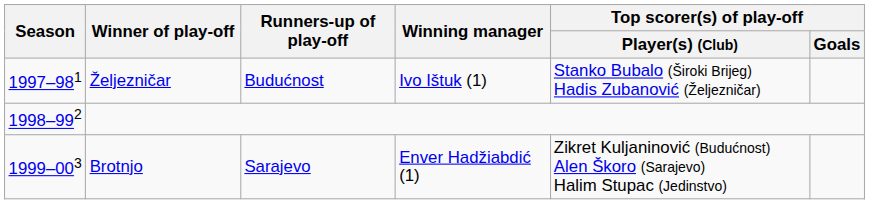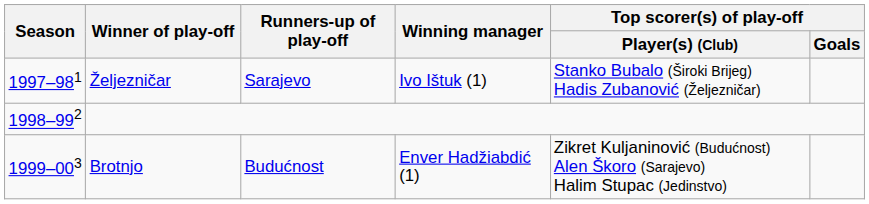 <table class="wikitable" style="text-align: left;">
 <tr>
 <th rowspan=2 width=70>Season</th>
 <th rowspan=2 width=140>Winner of play-off</th>
 <th rowspan=2 width=140>Runners-up of play-off</th>
 <th rowspan=2 width=140>Winning manager</th>
 <th colspan=2>Top scorer(s) of play-off</th>
 </tr>
 <tr>
 <th width=240>Player(s) <small>(Club)</small></th>
 <th>Goals</th>
 </tr>
 <tr>
 <td align=center><a href='#'>1997–98</a><sup>1</sup></td>
 <td><a href='#'>Željezničar</a></td>
-<td><a href='#'>Budućnost</a></td>
+<td><a href='#'>Sarajevo</a></td>
 <td> <a href='#'>Ivo Ištuk</a> (1)</td>
 <td> <a href='#'>Stanko Bubalo</a> <small>(Široki Brijeg)</small><br> <a href='#'>Hadis Zubanović</a> <small>(Željezničar)</small></td>
 <td></td>
 </tr>
 <tr>
 <td align=center><a href='#'>1998–99</a><sup>2</sup></td>
 <td colspan="5"></td>
 </tr>
 <tr>
 <td align=center><a href='#'>1999–00</a><sup>3</sup></td>
 <td><a href='#'>Brotnjo</a></td>
-<td><a href='#'>Sarajevo</a></td>
+<td><a href='#'>Budućnost</a></td>
 <td> <a href='#'>Enver Hadžiabdić</a> (1)</td>
 <td> Zikret Kuljaninović  <small>(Budućnost)</small><br> <a href='#'>Alen Škoro</a> <small>(Sarajevo)</small><br> Halim Stupac <small>(Jedinstvo)</small></td>
 <td></td>
 </tr>
 </table>
